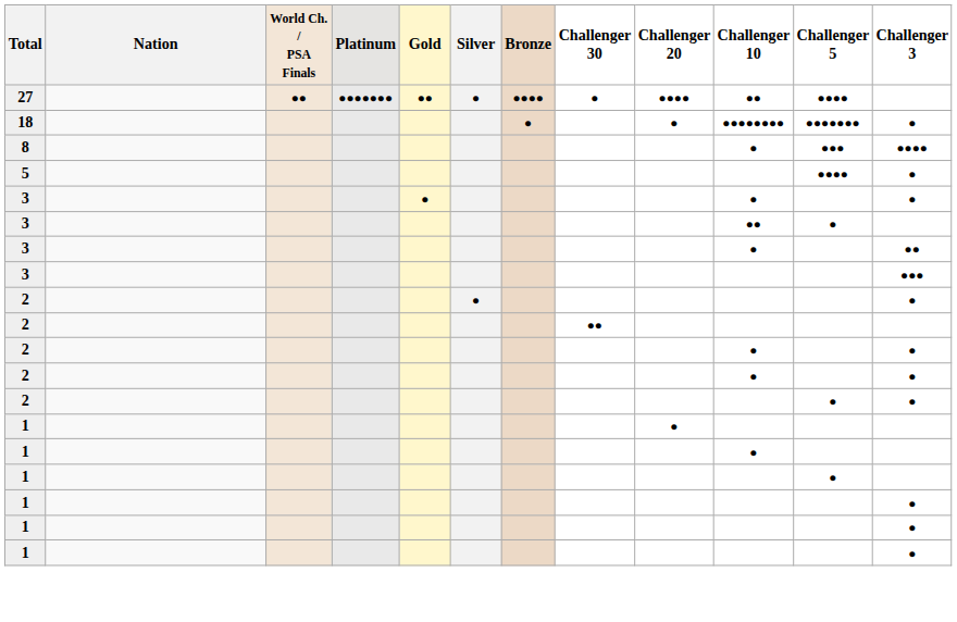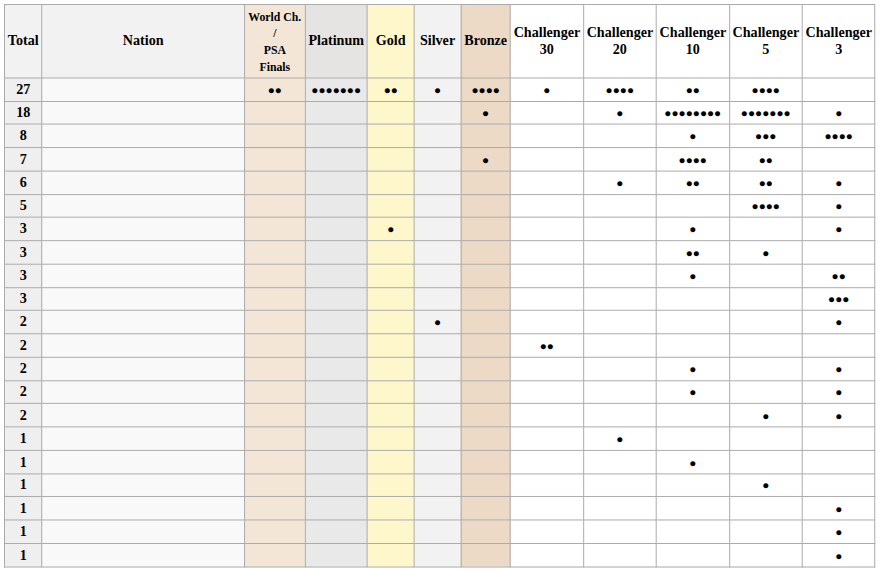 <table class="sortable wikitable" style="font-size:90%">
 <tr>
 <th width="30">Total</th>
 <th width="200">Nation</th>
 <th width="55" style="background:#F3E6D7;"><small>World Ch. /<br>PSA Finals</small></th>
 <th width="41" style="background:#E5E4E2;">Platinum</th>
 <th width="41" style="background:#fff7cc;">Gold</th>
 <th width="41" style="background:#f2f2f2;">Silver</th>
 <th width="41" style="background:#ecd9c6;">Bronze</th>
 <th width="41" style="background:#fff;">Challenger 30</th>
 <th width="41" style="background:#fff;">Challenger 20</th>
 <th width="41" style="background:#fff;">Challenger 10</th>
 <th width="41" style="background:#fff;">Challenger 5</th>
 <th width="41" style="background:#fff;">Challenger 3</th>
 </tr>
 <tr style="text-align:center">
 <td style="background:#efefef;"><strong>27</strong></td>
 <td style="text-align:left"></td>
 <td style="background:#F3E6D7;"> <small>●●</small></td>
 <td style="background:#E9E9E9;"> <small>●●●●●●●</small></td>
 <td style="background:#fff7cc;"> <small>●●</small></td>
 <td style="background:#f2f2f2;"> <small>●</small></td>
 <td style="background:#ecd9c6;"> <small>●●●●</small></td>
 <td style="background:#fff;"> <small>●</small></td>
 <td style="background:#fff;"> <small>●●●●</small></td>
 <td style="background:#fff;"> <small>●●</small></td>
 <td style="background:#fff;"> <small>●●●●</small></td>
 <td style="background:#fff;"> <small> </small></td>
 </tr>
 <tr style="text-align:center">
 <td style="background:#efefef;"><strong>18</strong></td>
 <td style="text-align:left"></td>
 <td style="background:#F3E6D7;"> <small> </small></td>
 <td style="background:#E9E9E9;"> <small> </small></td>
 <td style="background:#fff7cc;"> <small> </small></td>
 <td style="background:#f2f2f2;"> <small> </small></td>
 <td style="background:#ecd9c6;"> <small>●</small></td>
 <td style="background:#fff;"> <small> </small></td>
 <td style="background:#fff;"> <small>●</small></td>
 <td style="background:#fff;"> <small>●●●●●●●●</small></td>
 <td style="background:#fff;"> <small>●●●●●●●</small></td>
 <td style="background:#fff;"> <small>●</small></td>
 </tr>
 <tr style="text-align:center">
 <td style="background:#efefef;"><strong>8</strong></td>
 <td style="text-align:left"></td>
 <td style="background:#F3E6D7;"> <small> </small></td>
 <td style="background:#E9E9E9;"> <small> </small></td>
 <td style="background:#fff7cc;"> <small> </small></td>
 <td style="background:#f2f2f2;"> <small> </small></td>
 <td style="background:#ecd9c6;"> <small> </small></td>
 <td style="background:#fff;"> <small> </small></td>
 <td style="background:#fff;"> <small> </small></td>
 <td style="background:#fff;"> <small>●</small></td>
 <td style="background:#fff;"> <small>●●●</small></td>
 <td style="background:#fff;"> <small>●●●●</small></td>
+</tr>
+<tr style="text-align:center">
+<td style="background:#efefef;"><strong>7</strong></td>
+<td style="text-align:left"></td>
+<td style="background:#F3E6D7;"> <small> </small></td>
+<td style="background:#E9E9E9;"> <small> </small></td>
+<td style="background:#fff7cc;"> <small> </small></td>
+<td style="background:#f2f2f2;"> <small> </small></td>
+<td style="background:#ecd9c6;"> <small>●</small></td>
+<td style="background:#fff;"> <small> </small></td>
+<td style="background:#fff;"> <small> </small></td>
+<td style="background:#fff;"> <small>●●●●</small></td>
+<td style="background:#fff;"> <small>●●</small></td>
+<td style="background:#fff;"> <small> </small></td>
+</tr>
+<tr style="text-align:center">
+<td style="background:#efefef;"><strong>6</strong></td>
+<td style="text-align:left"></td>
+<td style="background:#F3E6D7;"> <small> </small></td>
+<td style="background:#E9E9E9;"> <small> </small></td>
+<td style="background:#fff7cc;"> <small> </small></td>
+<td style="background:#f2f2f2;"> <small> </small></td>
+<td style="background:#ecd9c6;"> <small> </small></td>
+<td style="background:#fff;"> <small> </small></td>
+<td style="background:#fff;"> <small>●</small></td>
+<td style="background:#fff;"> <small>●●</small></td>
+<td style="background:#fff;"> <small>●●</small></td>
+<td style="background:#fff;"> <small>●</small></td>
 </tr>
 <tr style="text-align:center">
 <td style="background:#efefef;"><strong>5</strong></td>
 <td style="text-align:left"></td>
 <td style="background:#F3E6D7;"> <small> </small></td>
 <td style="background:#E9E9E9;"> <small> </small></td>
 <td style="background:#fff7cc;"> <small> </small></td>
 <td style="background:#f2f2f2;"> <small> </small></td>
 <td style="background:#ecd9c6;"> <small> </small></td>
 <td style="background:#fff;"> <small> </small></td>
 <td style="background:#fff;"> <small> </small></td>
 <td style="background:#fff;"> <small> </small></td>
 <td style="background:#fff;"> <small>●●●●</small></td>
 <td style="background:#fff;"> <small>●</small></td>
 </tr>
 <tr style="text-align:center">
 <td style="background:#efefef;"><strong>3</strong></td>
 <td style="text-align:left"></td>
 <td style="background:#F3E6D7;"> <small> </small></td>
 <td style="background:#E9E9E9;"> <small> </small></td>
 <td style="background:#fff7cc;"> <small>●</small></td>
 <td style="background:#f2f2f2;"> <small> </small></td>
 <td style="background:#ecd9c6;"> <small> </small></td>
 <td style="background:#fff;"> <small> </small></td>
 <td style="background:#fff;"> <small> </small></td>
 <td style="background:#fff;"> <small>●</small></td>
 <td style="background:#fff;"> <small> </small></td>
 <td style="background:#fff;"> <small>●</small></td>
 </tr>
 <tr style="text-align:center">
 <td style="background:#efefef;"><strong>3</strong></td>
 <td style="text-align:left"></td>
 <td style="background:#F3E6D7;"> <small> </small></td>
 <td style="background:#E9E9E9;"> <small> </small></td>
 <td style="background:#fff7cc;"> <small> </small></td>
 <td style="background:#f2f2f2;"> <small> </small></td>
 <td style="background:#ecd9c6;"> <small> </small></td>
 <td style="background:#fff;"> <small> </small></td>
 <td style="background:#fff;"> <small> </small></td>
 <td style="background:#fff;"> <small>●●</small></td>
 <td style="background:#fff;"> <small>●</small></td>
 <td style="background:#fff;"> <small> </small></td>
 </tr>
 <tr style="text-align:center">
 <td style="background:#efefef;"><strong>3</strong></td>
 <td style="text-align:left"></td>
 <td style="background:#F3E6D7;"> <small> </small></td>
 <td style="background:#E9E9E9;"> <small> </small></td>
 <td style="background:#fff7cc;"> <small> </small></td>
 <td style="background:#f2f2f2;"> <small> </small></td>
 <td style="background:#ecd9c6;"> <small> </small></td>
 <td style="background:#fff;"> <small> </small></td>
 <td style="background:#fff;"> <small> </small></td>
 <td style="background:#fff;"> <small>●</small></td>
 <td style="background:#fff;"> <small> </small></td>
 <td style="background:#fff;"> <small>●●</small></td>
 </tr>
 <tr style="text-align:center">
 <td style="background:#efefef;"><strong>3</strong></td>
 <td style="text-align:left"></td>
 <td style="background:#F3E6D7;"> <small> </small></td>
 <td style="background:#E9E9E9;"> <small> </small></td>
 <td style="background:#fff7cc;"> <small> </small></td>
 <td style="background:#f2f2f2;"> <small> </small></td>
 <td style="background:#ecd9c6;"> <small> </small></td>
 <td style="background:#fff;"> <small> </small></td>
 <td style="background:#fff;"> <small> </small></td>
 <td style="background:#fff;"> <small> </small></td>
 <td style="background:#fff;"> <small> </small></td>
 <td style="background:#fff;"> <small>●●●</small></td>
 </tr>
 <tr style="text-align:center">
 <td style="background:#efefef;"><strong>2</strong></td>
 <td style="text-align:left"></td>
 <td style="background:#F3E6D7;"> <small> </small></td>
 <td style="background:#E9E9E9;"> <small> </small></td>
 <td style="background:#fff7cc;"> <small> </small></td>
 <td style="background:#f2f2f2;"> <small>●</small></td>
 <td style="background:#ecd9c6;"> <small> </small></td>
 <td style="background:#fff;"> <small> </small></td>
 <td style="background:#fff;"> <small> </small></td>
 <td style="background:#fff;"> <small> </small></td>
 <td style="background:#fff;"> <small> </small></td>
 <td style="background:#fff;"> <small>●</small></td>
 </tr>
 <tr style="text-align:center">
 <td style="background:#efefef;"><strong>2</strong></td>
 <td style="text-align:left"></td>
 <td style="background:#F3E6D7;"> <small> </small></td>
 <td style="background:#E9E9E9;"> <small> </small></td>
 <td style="background:#fff7cc;"> <small> </small></td>
 <td style="background:#f2f2f2;"> <small> </small></td>
 <td style="background:#ecd9c6;"> <small> </small></td>
 <td style="background:#fff;"> <small>●●</small></td>
 <td style="background:#fff;"> <small> </small></td>
 <td style="background:#fff;"> <small> </small></td>
 <td style="background:#fff;"> <small> </small></td>
 <td style="background:#fff;"> <small> </small></td>
 </tr>
 <tr style="text-align:center">
 <td style="background:#efefef;"><strong>2</strong></td>
 <td style="text-align:left"></td>
 <td style="background:#F3E6D7;"> <small> </small></td>
 <td style="background:#E9E9E9;"> <small> </small></td>
 <td style="background:#fff7cc;"> <small> </small></td>
 <td style="background:#f2f2f2;"> <small> </small></td>
 <td style="background:#ecd9c6;"> <small> </small></td>
 <td style="background:#fff;"> <small> </small></td>
 <td style="background:#fff;"> <small> </small></td>
 <td style="background:#fff;"> <small>●</small></td>
 <td style="background:#fff;"> <small> </small></td>
 <td style="background:#fff;"> <small>●</small></td>
 </tr>
 <tr style="text-align:center">
 <td style="background:#efefef;"><strong>2</strong></td>
 <td style="text-align:left"></td>
 <td style="background:#F3E6D7;"> <small> </small></td>
 <td style="background:#E9E9E9;"> <small> </small></td>
 <td style="background:#fff7cc;"> <small> </small></td>
 <td style="background:#f2f2f2;"> <small> </small></td>
 <td style="background:#ecd9c6;"> <small> </small></td>
 <td style="background:#fff;"> <small> </small></td>
 <td style="background:#fff;"> <small> </small></td>
 <td style="background:#fff;"> <small>●</small></td>
 <td style="background:#fff;"> <small> </small></td>
 <td style="background:#fff;"> <small>●</small></td>
 </tr>
 <tr style="text-align:center">
 <td style="background:#efefef;"><strong>2</strong></td>
 <td style="text-align:left"></td>
 <td style="background:#F3E6D7;"> <small> </small></td>
 <td style="background:#E9E9E9;"> <small> </small></td>
 <td style="background:#fff7cc;"> <small> </small></td>
 <td style="background:#f2f2f2;"> <small> </small></td>
 <td style="background:#ecd9c6;"> <small> </small></td>
 <td style="background:#fff;"> <small> </small></td>
 <td style="background:#fff;"> <small> </small></td>
 <td style="background:#fff;"> <small> </small></td>
 <td style="background:#fff;"> <small>●</small></td>
 <td style="background:#fff;"> <small>●</small></td>
 </tr>
 <tr style="text-align:center">
 <td style="background:#efefef;"><strong>1</strong></td>
 <td style="text-align:left"></td>
 <td style="background:#F3E6D7;"> <small> </small></td>
 <td style="background:#E9E9E9;"> <small> </small></td>
 <td style="background:#fff7cc;"> <small> </small></td>
 <td style="background:#f2f2f2;"> <small> </small></td>
 <td style="background:#ecd9c6;"> <small> </small></td>
 <td style="background:#fff;"> <small> </small></td>
 <td style="background:#fff;"> <small>●</small></td>
 <td style="background:#fff;"> <small> </small></td>
 <td style="background:#fff;"> <small> </small></td>
 <td style="background:#fff;"> <small> </small></td>
 </tr>
 <tr style="text-align:center">
 <td style="background:#efefef;"><strong>1</strong></td>
 <td style="text-align:left"></td>
 <td style="background:#F3E6D7;"> <small> </small></td>
 <td style="background:#E9E9E9;"> <small> </small></td>
 <td style="background:#fff7cc;"> <small> </small></td>
 <td style="background:#f2f2f2;"> <small> </small></td>
 <td style="background:#ecd9c6;"> <small> </small></td>
 <td style="background:#fff;"> <small> </small></td>
 <td style="background:#fff;"> <small> </small></td>
 <td style="background:#fff;"> <small>●</small></td>
 <td style="background:#fff;"> <small> </small></td>
 <td style="background:#fff;"> <small> </small></td>
 </tr>
 <tr style="text-align:center">
 <td style="background:#efefef;"><strong>1</strong></td>
 <td style="text-align:left"></td>
 <td style="background:#F3E6D7;"> <small> </small></td>
 <td style="background:#E9E9E9;"> <small> </small></td>
 <td style="background:#fff7cc;"> <small> </small></td>
 <td style="background:#f2f2f2;"> <small> </small></td>
 <td style="background:#ecd9c6;"> <small> </small></td>
 <td style="background:#fff;"> <small> </small></td>
 <td style="background:#fff;"> <small> </small></td>
 <td style="background:#fff;"> <small> </small></td>
 <td style="background:#fff;"> <small>●</small></td>
 <td style="background:#fff;"> <small> </small></td>
 </tr>
 <tr style="text-align:center">
 <td style="background:#efefef;"><strong>1</strong></td>
 <td style="text-align:left"></td>
 <td style="background:#F3E6D7;"> <small> </small></td>
 <td style="background:#E9E9E9;"> <small> </small></td>
 <td style="background:#fff7cc;"> <small> </small></td>
 <td style="background:#f2f2f2;"> <small> </small></td>
 <td style="background:#ecd9c6;"> <small> </small></td>
 <td style="background:#fff;"> <small> </small></td>
 <td style="background:#fff;"> <small> </small></td>
 <td style="background:#fff;"> <small> </small></td>
 <td style="background:#fff;"> <small> </small></td>
 <td style="background:#fff;"> <small>●</small></td>
 </tr>
 <tr style="text-align:center">
 <td style="background:#efefef;"><strong>1</strong></td>
 <td style="text-align:left"></td>
 <td style="background:#F3E6D7;"> <small> </small></td>
 <td style="background:#E9E9E9;"> <small> </small></td>
 <td style="background:#fff7cc;"> <small> </small></td>
 <td style="background:#f2f2f2;"> <small> </small></td>
 <td style="background:#ecd9c6;"> <small> </small></td>
 <td style="background:#fff;"> <small> </small></td>
 <td style="background:#fff;"> <small> </small></td>
 <td style="background:#fff;"> <small> </small></td>
 <td style="background:#fff;"> <small> </small></td>
 <td style="background:#fff;"> <small>●</small></td>
 </tr>
 <tr style="text-align:center">
 <td style="background:#efefef;"><strong>1</strong></td>
 <td style="text-align:left"></td>
 <td style="background:#F3E6D7;"> <small> </small></td>
 <td style="background:#E9E9E9;"> <small> </small></td>
 <td style="background:#fff7cc;"> <small> </small></td>
 <td style="background:#f2f2f2;"> <small> </small></td>
 <td style="background:#ecd9c6;"> <small> </small></td>
 <td style="background:#fff;"> <small> </small></td>
 <td style="background:#fff;"> <small> </small></td>
 <td style="background:#fff;"> <small> </small></td>
 <td style="background:#fff;"> <small> </small></td>
 <td style="background:#fff;"> <small>●</small></td>
 </tr>
 </table>
